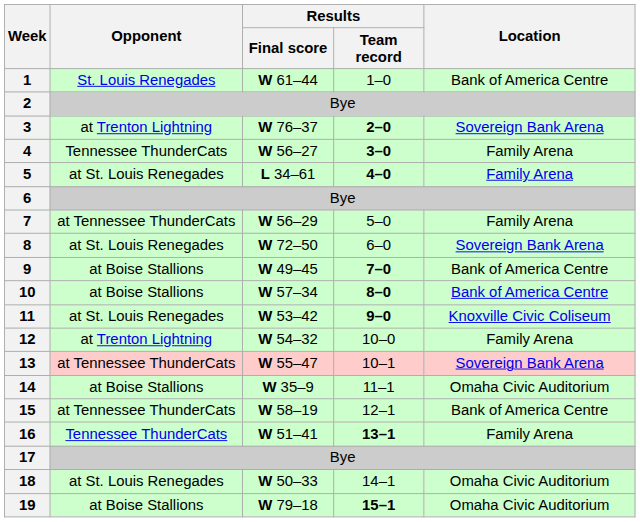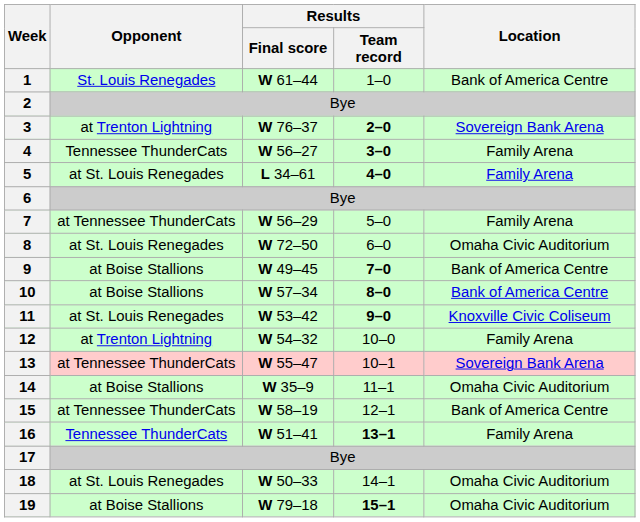 <table class="wikitable">
 <tr>
 <th rowspan="2" width="40">Week</th>
 <th rowspan="2" width="200">Opponent</th>
 <th colspan="2" width="180">Results</th>
 <th rowspan="2" width="220">Location</th>
 </tr>
 <tr>
 <th width="90">Final score</th>
 <th width="90">Team record</th>
 </tr>
 <tr align="center" bgcolor="#CCFFCC">
 <th>1</th>
 <td align="center"><a href='#'>St. Louis Renegades</a></td>
 <td align="center"><strong>W</strong> 61–44</td>
 <td align="center">1–0</td>
 <td align="center">Bank of America Centre</td>
 </tr>
 <tr style="background: #CCCCCC;">
 <th>2</th>
 <td colSpan=7 align="center">Bye</td>
 </tr>
 <tr align="center" bgcolor="#CCFFCC">
 <th>3</th>
 <td align="center">at <a href='#'>Trenton Lightning</a></td>
 <td align="center"><strong>W</strong> 76–37</td>
 <td align="center"><strong>2–0</strong></td>
 <td align="center"><a href='#'>Sovereign Bank Arena</a></td>
 </tr>
 <tr align="center" bgcolor="#CCFFCC">
 <th>4</th>
 <td align="center">Tennessee ThunderCats</td>
 <td align="center"><strong>W</strong> 56–27</td>
 <td align="center"><strong>3–0</strong></td>
 <td align="center">Family Arena</td>
 </tr>
 <tr align="center" bgcolor="#CCFFCC">
 <th>5</th>
 <td align="center">at St. Louis Renegades</td>
 <td align="center"><strong>L</strong> 34–61</td>
 <td align="center"><strong>4–0</strong></td>
 <td align="center"><a href='#'>Family Arena</a></td>
 </tr>
 <tr style="background: #CCCCCC;">
 <th>6</th>
 <td colSpan=7 align="center">Bye</td>
 </tr>
 <tr align="center" bgcolor="#CCFFCC">
 <th>7</th>
 <td align="center">at Tennessee ThunderCats</td>
 <td align="center"><strong>W</strong> 56–29</td>
 <td align="center">5–0</td>
 <td align="center">Family Arena</td>
 </tr>
 <tr align="center" bgcolor="#CCFFCC">
 <th>8</th>
 <td align="center">at St. Louis Renegades</td>
 <td align="center"><strong>W</strong> 72–50</td>
 <td align="center">6–0</td>
-<td align="center"><a href='#'>Sovereign Bank Arena</a></td>
+<td align="center">Omaha Civic Auditorium</td>
 </tr>
 <tr align="center" bgcolor="#CCFFCC">
 <th>9</th>
 <td align="center">at Boise Stallions</td>
 <td align="center"><strong>W</strong> 49–45</td>
 <td align="center"><strong>7–0</strong></td>
 <td align="center">Bank of America Centre</td>
 </tr>
 <tr align="center" bgcolor="#CCFFCC">
 <th>10</th>
 <td align="center">at Boise Stallions</td>
 <td align="center"><strong>W</strong> 57–34</td>
 <td align="center"><strong>8–0</strong></td>
 <td align="center"><a href='#'>Bank of America Centre</a></td>
 </tr>
 <tr align="center" bgcolor="#CCFFCC">
 <th>11</th>
 <td align="center">at St. Louis Renegades</td>
 <td align="center"><strong>W</strong> 53–42</td>
 <td align="center"><strong>9–0</strong></td>
 <td align="center"><a href='#'>Knoxville Civic Coliseum</a></td>
 </tr>
 <tr align="center" bgcolor="#CCFFCC">
 <th>12</th>
 <td align="center">at <a href='#'>Trenton Lightning</a></td>
 <td align="center"><strong>W</strong> 54–32</td>
 <td align="center">10–0</td>
 <td align="center">Family Arena</td>
 </tr>
 <tr align="center" bgcolor="#FFCCCC">
 <th>13</th>
 <td align="center">at Tennessee ThunderCats</td>
 <td align="center"><strong>W</strong> 55–47</td>
 <td align="center">10–1</td>
 <td align="center"><a href='#'>Sovereign Bank Arena</a></td>
 </tr>
 <tr align="center" bgcolor="#CCFFCC">
 <th>14</th>
 <td align="center">at Boise Stallions</td>
 <td align="center"><strong>W</strong> 35–9</td>
 <td align="center">11–1</td>
 <td align="center">Omaha Civic Auditorium</td>
 </tr>
 <tr align="center" bgcolor="#CCFFCC">
 <th>15</th>
 <td align="center">at Tennessee ThunderCats</td>
 <td align="center"><strong>W</strong> 58–19</td>
 <td align="center">12–1</td>
 <td align="center">Bank of America Centre</td>
 </tr>
 <tr align="center" bgcolor="#CCFFCC">
 <th>16</th>
 <td align="center"><a href='#'>Tennessee ThunderCats</a></td>
 <td align="center"><strong>W</strong> 51–41</td>
 <td align="center"><strong>13–1</strong></td>
 <td align="center">Family Arena</td>
 </tr>
 <tr style="background: #CCCCCC;">
 <th>17</th>
 <td colSpan=7 align="center">Bye</td>
 </tr>
 <tr align="center" bgcolor="#CCFFCC">
 <th>18</th>
 <td align="center">at St. Louis Renegades</td>
 <td align="center"><strong>W</strong> 50–33</td>
 <td align="center">14–1</td>
 <td align="center">Omaha Civic Auditorium</td>
 </tr>
 <tr align="center" bgcolor="#CCFFCC">
 <th>19</th>
 <td align="center">at Boise Stallions</td>
 <td align="center"><strong>W</strong> 79–18</td>
 <td align="center"><strong>15–1</strong></td>
 <td align="center">Omaha Civic Auditorium</td>
 </tr>
 </table>
